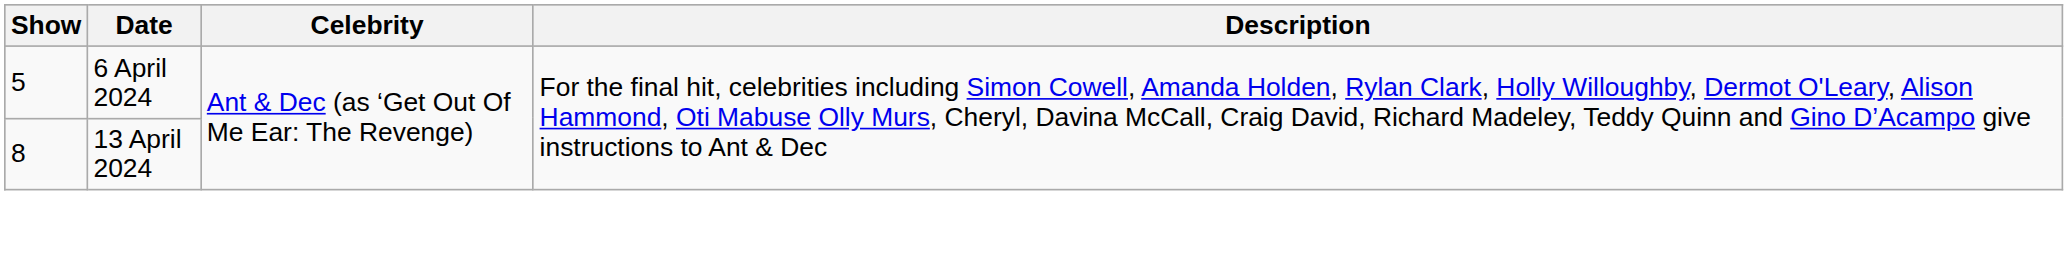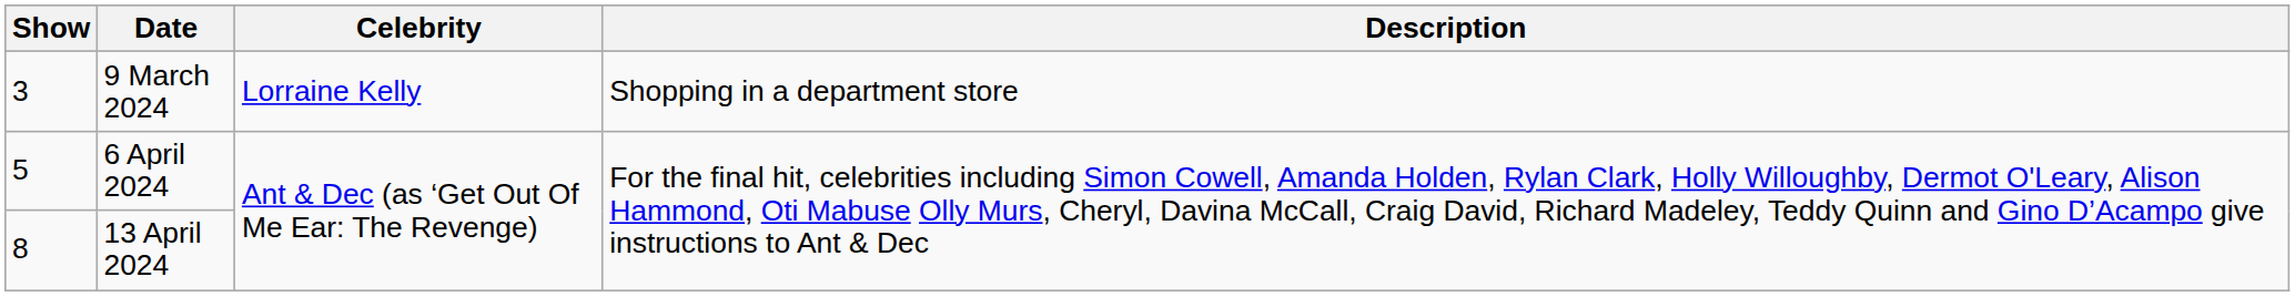 <table class="wikitable">
 <tr>
 <th>Show</th>
 <th>Date</th>
 <th>Celebrity</th>
 <th>Description</th>
+</tr>
+<tr>
+<td>3</td>
+<td>9 March 2024</td>
+<td><a href='#'>Lorraine Kelly</a></td>
+<td>Shopping in a department store</td>
 </tr>
 <tr>
 <td>5</td>
 <td>6 April 2024</td>
 <td rowspan="2"><a href='#'>Ant & Dec</a> (as ‘Get Out Of Me Ear: The Revenge)</td>
 <td rowspan="2">For the final hit, celebrities including <a href='#'>Simon Cowell</a>, <a href='#'>Amanda Holden</a>, <a href='#'>Rylan Clark</a>, <a href='#'>Holly Willoughby</a>, <a href='#'>Dermot O'Leary</a>, <a href='#'>Alison Hammond</a>, <a href='#'>Oti Mabuse</a>  <a href='#'>Olly Murs</a>, Cheryl, Davina McCall, Craig David, Richard Madeley, Teddy Quinn and <a href='#'>Gino D’Acampo</a> give instructions to Ant & Dec</td>
 </tr>
 <tr>
 <td>8</td>
 <td>13 April 2024</td>
 </tr>
 </table>
